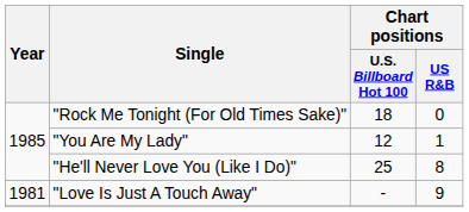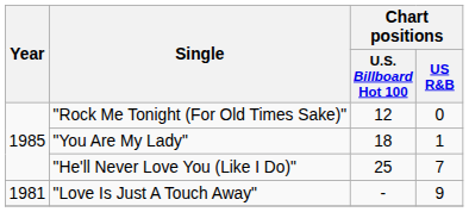 <table class="wikitable" style="text-align:center;">
 <tr>
 <th rowspan="2">Year</th>
 <th rowspan="2">Single</th>
 <th colspan="3">Chart positions</th>
 </tr>
 <tr style="font-size:smaller;">
 <th width="40">U.S. <a href='#'><em>Billboard</em> Hot 100</a></th>
 <th width="40"><a href='#'>US<br>R&B</a></th>
 </tr>
 <tr>
 <td rowspan="3">1985</td>
 <td align="left">"Rock Me Tonight (For Old Times Sake)"</td>
-<td>18</td>
+<td>12</td>
 <td>0</td>
 </tr>
 <tr>
 <td align="left">"You Are My Lady"</td>
-<td>12</td>
+<td>18</td>
 <td>1</td>
 </tr>
 <tr>
 <td align="left">"He'll Never Love You (Like I Do)"</td>
 <td>25</td>
-<td>8</td>
+<td>7</td>
 </tr>
 <tr>
 <td rowspan="1">1981</td>
 <td align="left">"Love Is Just A Touch Away"</td>
 <td>-</td>
 <td>9</td>
 </tr>
 <tr>
 </tr>
 </table>
